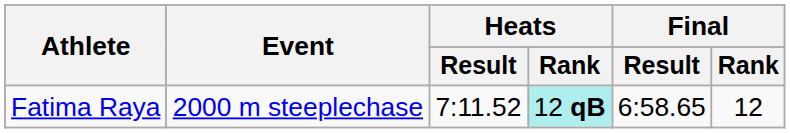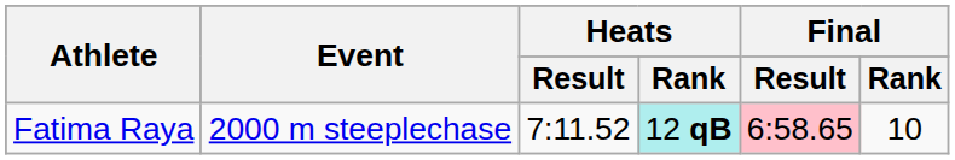 <table class="wikitable" style="font-size:90%">
 <tr>
 <th rowspan=2>Athlete</th>
 <th rowspan=2>Event</th>
 <th colspan=2>Heats</th>
 <th colspan=2>Final</th>
 </tr>
 <tr style="font-size:95%">
 <th>Result</th>
 <th>Rank</th>
 <th>Result</th>
 <th>Rank</th>
 </tr>
 <tr align=center>
 <td align=left><a href='#'>Fatima Raya</a></td>
 <td align=left><a href='#'>2000 m steeplechase</a></td>
 <td>7:11.52</td>
 <td style="background: paleturquoise;">12 <strong>qB</strong></td>
-<td>6:58.65</td>
-<td>12</td>
+<td style="background: pink;">6:58.65</td>
+<td>10</td>
 </tr>
 </table>
